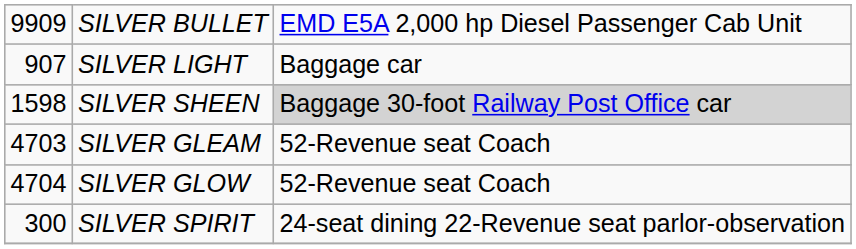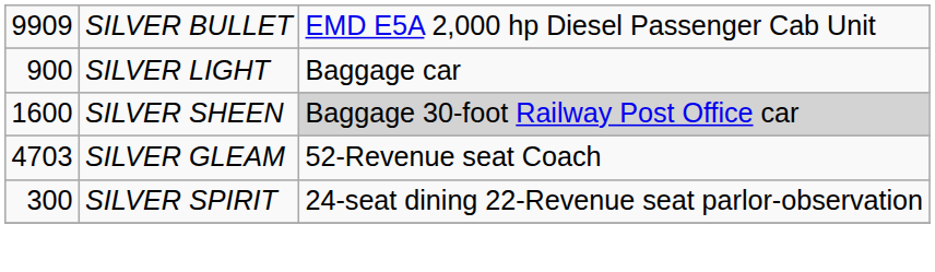 <table class=wikitable>
 <tr>
 <td align=right>9909</td>
 <td><em>SILVER BULLET</em></td>
 <td><a href='#'>EMD E5A</a> 2,000 hp Diesel Passenger Cab Unit</td>
 </tr>
 <tr>
-<td align=right>907</td>
+<td align=right>900</td>
 <td><em>SILVER LIGHT</em></td>
 <td>Baggage car</td>
 </tr>
 <tr>
-<td align=right>1598</td>
+<td align=right>1600</td>
 <td><em>SILVER SHEEN</em></td>
 <td style="background: lightgrey;">Baggage 30-foot <a href='#'>Railway Post Office</a> car</td>
 </tr>
 <tr>
 <td align=right>4703</td>
 <td><em>SILVER GLEAM</em></td>
-<td>52-Revenue seat Coach</td>
-</tr>
-<tr>
-<td align=right>4704</td>
-<td><em>SILVER GLOW</em></td>
 <td>52-Revenue seat Coach</td>
 </tr>
 <tr>
 <td align=right>300</td>
 <td><em>SILVER SPIRIT</em></td>
 <td>24-seat dining 22-Revenue seat parlor-observation</td>
 </tr>
 <tr>
 </tr>
 </table>
